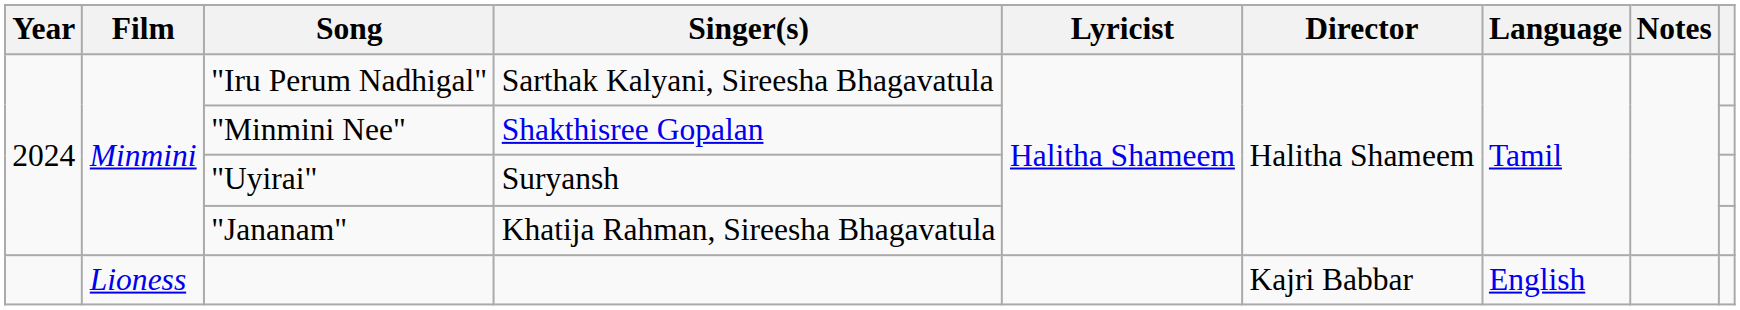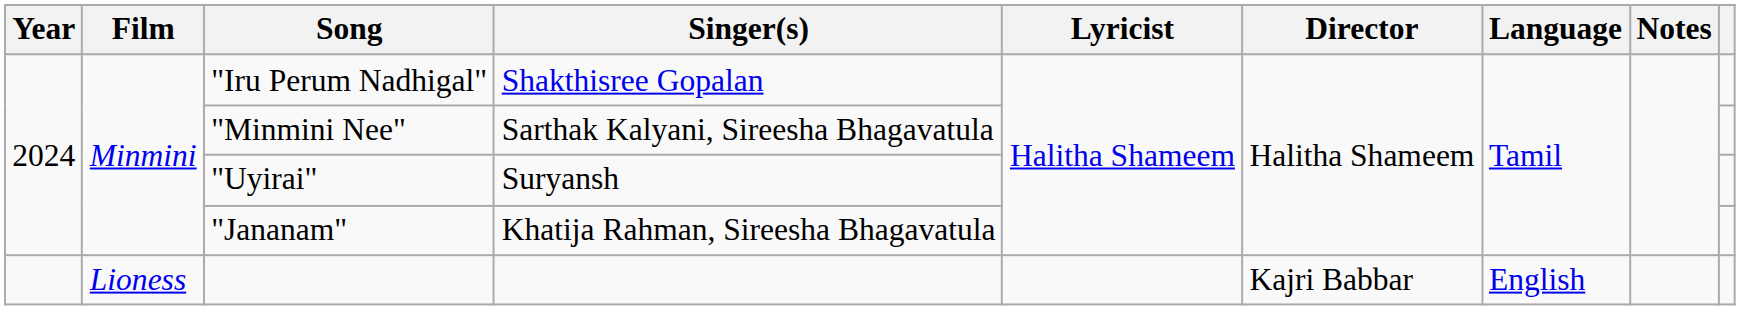 <table class="wikitable">
 <tr>
 <th scope="col">Year</th>
 <th scope="col">Film</th>
 <th scope="col">Song</th>
 <th scope="col">Singer(s)</th>
 <th scope="col">Lyricist</th>
 <th scope="col">Director</th>
 <th scope="col">Language</th>
 <th scope="col">Notes</th>
 <th scope="col"></th>
 </tr>
 <tr>
 <td rowspan="4">2024</td>
 <td rowspan="4"><em><a href='#'>Minmini</a></em></td>
 <td>"Iru Perum Nadhigal"</td>
-<td>Sarthak Kalyani, Sireesha Bhagavatula</td>
+<td><a href='#'>Shakthisree Gopalan</a></td>
 <td rowspan="4"><a href='#'>Halitha Shameem</a></td>
 <td rowspan="4">Halitha Shameem</td>
 <td rowspan="4"><a href='#'>Tamil</a></td>
 <td rowspan="4"></td>
 <td></td>
 </tr>
 <tr>
 <td>"Minmini Nee"</td>
-<td><a href='#'>Shakthisree Gopalan</a></td>
+<td>Sarthak Kalyani, Sireesha Bhagavatula</td>
 <td></td>
 </tr>
 <tr>
 <td>"Uyirai"</td>
 <td>Suryansh</td>
 <td></td>
 </tr>
 <tr>
 <td>"Jananam"</td>
 <td>Khatija Rahman, Sireesha Bhagavatula</td>
 <td></td>
 </tr>
 <tr>
 <td></td>
 <td><em><a href='#'>Lioness</a></em></td>
 <td></td>
 <td></td>
 <td></td>
 <td>Kajri Babbar</td>
 <td><a href='#'>English</a></td>
 <td></td>
 <td></td>
 </tr>
 </table>
